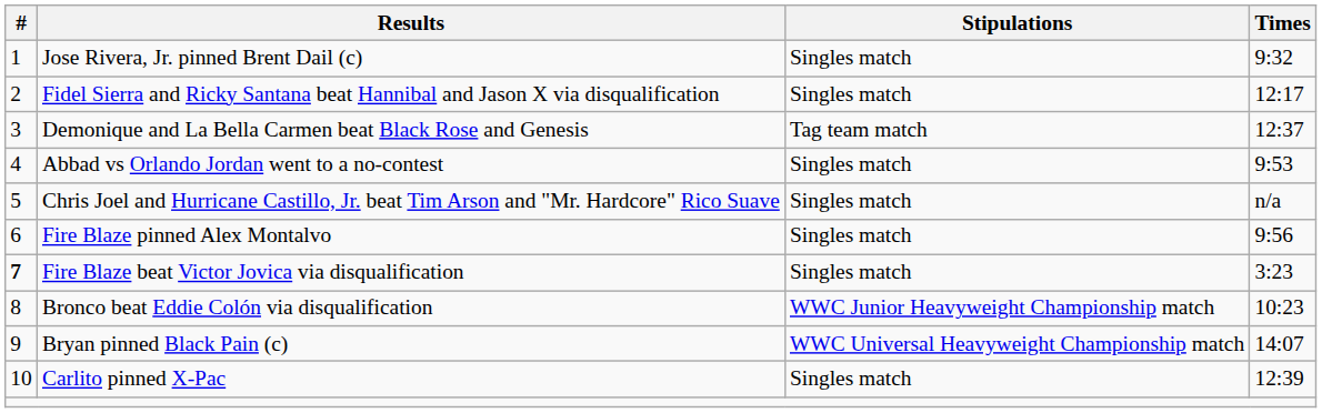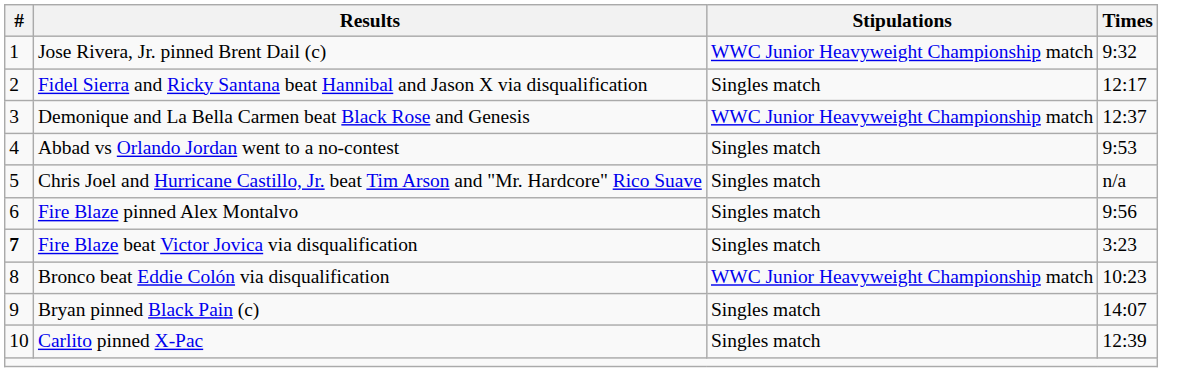 <table style="font-size: 85%" class="wikitable sortable">
 <tr>
 <th><strong>#</strong></th>
 <th><strong>Results</strong></th>
 <th><strong>Stipulations</strong></th>
 <th><strong>Times</strong></th>
 </tr>
 <tr>
 <td>1</td>
 <td>Jose Rivera, Jr. pinned Brent Dail (c)</td>
-<td>Singles match</td>
+<td><a href='#'>WWC Junior Heavyweight Championship</a> match</td>
 <td>9:32</td>
 </tr>
 <tr>
 <td>2</td>
 <td><a href='#'>Fidel Sierra</a> and <a href='#'>Ricky Santana</a> beat <a href='#'>Hannibal</a> and Jason X via disqualification</td>
 <td>Singles match</td>
 <td>12:17</td>
 </tr>
 <tr>
 <td>3</td>
 <td>Demonique and La Bella Carmen beat <a href='#'>Black Rose</a> and Genesis</td>
-<td>Tag team match</td>
+<td><a href='#'>WWC Junior Heavyweight Championship</a> match</td>
 <td>12:37</td>
 </tr>
 <tr>
 <td>4</td>
 <td>Abbad vs <a href='#'>Orlando Jordan</a> went to a no-contest</td>
 <td>Singles match</td>
 <td>9:53</td>
 </tr>
 <tr>
 <td>5</td>
 <td>Chris Joel and <a href='#'>Hurricane Castillo, Jr.</a> beat <a href='#'>Tim Arson</a> and "Mr. Hardcore" <a href='#'>Rico Suave</a></td>
 <td>Singles match</td>
 <td>n/a</td>
 </tr>
 <tr>
 <td>6</td>
 <td><a href='#'>Fire Blaze</a> pinned Alex Montalvo</td>
 <td>Singles match</td>
 <td>9:56</td>
 </tr>
 <tr>
 <td><strong>7</strong></td>
 <td><a href='#'>Fire Blaze</a> beat <a href='#'>Victor Jovica</a> via disqualification</td>
 <td>Singles match</td>
 <td>3:23</td>
 </tr>
 <tr>
 <td>8</td>
 <td>Bronco beat <a href='#'>Eddie Colón</a> via disqualification</td>
 <td><a href='#'>WWC Junior Heavyweight Championship</a> match</td>
 <td>10:23</td>
 </tr>
 <tr>
 <td>9</td>
 <td>Bryan pinned <a href='#'>Black Pain</a> (c)</td>
-<td><a href='#'>WWC Universal Heavyweight Championship</a> match</td>
+<td>Singles match</td>
 <td>14:07</td>
 </tr>
 <tr>
 <td>10</td>
 <td><a href='#'>Carlito</a> pinned <a href='#'>X-Pac</a></td>
 <td>Singles match</td>
 <td>12:39</td>
 </tr>
 <tr>
 <td colspan=4></td>
 </tr>
 </table>
